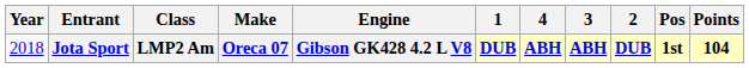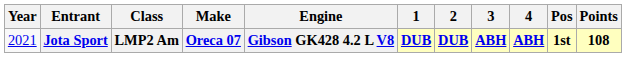 <table class="wikitable" style="text-align:center; font-size:90%">
 <tr>
 <th>Year</th>
 <th>Entrant</th>
 <th>Class</th>
 <th>Make</th>
 <th>Engine</th>
 <th>1</th>
+<th>2</th>
+<th>3</th>
 <th>4</th>
-<th>3</th>
-<th>2</th>
 <th>Pos</th>
 <th>Points</th>
 </tr>
 <tr>
-<td><a href='#'>2018</a></td>
+<td><a href='#'>2021</a></td>
 <th><a href='#'>Jota Sport</a></th>
 <th>LMP2 Am</th>
 <th><a href='#'>Oreca 07</a></th>
 <th><a href='#'>Gibson</a> GK428 4.2 L <a href='#'>V8</a></th>
 <td style="background:#FFFFBF;"><strong><a href='#'>DUB</a></strong><br></td>
+<td style="background:#FFFFBF;"><strong><a href='#'>DUB</a></strong><br></td>
 <td style="background:#FFFFBF;"><strong><a href='#'>ABH</a></strong><br></td>
 <td style="background:#FFFFBF;"><strong><a href='#'>ABH</a></strong><br></td>
-<td style="background:#FFFFBF;"><strong><a href='#'>DUB</a></strong><br></td>
 <th style="background:#FFFFBF;">1st</th>
-<th style="background:#FFFFBF;">104</th>
+<th style="background:#FFFFBF;">108</th>
 </tr>
 </table>
